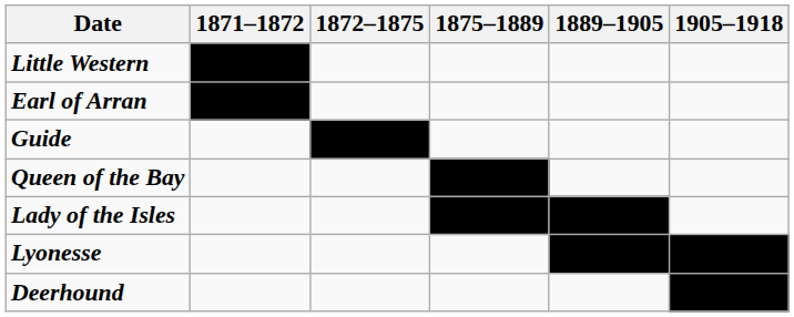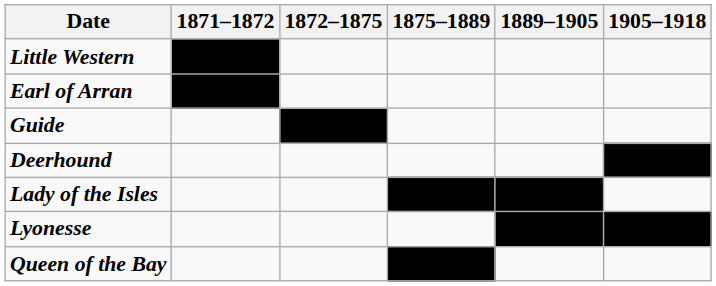 <table class="wikitable" style="margin: 1em auto 1em auto">
 <tr>
 <th>Date</th>
 <th>1871–1872</th>
 <th>1872–1875</th>
 <th>1875–1889</th>
 <th>1889–1905</th>
 <th>1905–1918</th>
 </tr>
 <tr>
 <td><strong><em>Little Western</em></strong></td>
 <td align=center bgcolor="black">—</td>
 <td> </td>
 <td> </td>
 <td> </td>
 <td> </td>
 </tr>
 <tr>
 <td><strong><em>Earl of Arran</em></strong></td>
 <td align=center bgcolor="black">—</td>
 <td> </td>
 <td> </td>
 <td> </td>
 <td> </td>
 </tr>
 <tr>
 <td><strong><em>Guide</em></strong></td>
 <td> </td>
 <td align=center bgcolor="black">—</td>
 <td> </td>
 <td> </td>
 <td> </td>
 </tr>
 <tr>
-<td><strong><em>Queen of the Bay</em></strong></td>
+<td><strong><em>Deerhound</em></strong></td>
+<td> </td>
+<td> </td>
 <td> </td>
 <td> </td>
 <td align=center bgcolor="black">—</td>
-<td> </td>
-<td> </td>
 </tr>
 <tr>
 <td><strong><em>Lady of the Isles</em></strong></td>
 <td> </td>
 <td> </td>
 <td align=center bgcolor="black">—</td>
 <td align=center bgcolor="black">—</td>
 <td> </td>
 </tr>
 <tr>
 <td><strong><em>Lyonesse</em></strong></td>
 <td> </td>
 <td> </td>
 <td> </td>
 <td align=center bgcolor="black">—</td>
 <td align=center bgcolor="black">—</td>
 </tr>
 <tr>
-<td><strong><em>Deerhound</em></strong></td>
-<td> </td>
-<td> </td>
+<td><strong><em>Queen of the Bay</em></strong></td>
 <td> </td>
 <td> </td>
 <td align=center bgcolor="black">—</td>
+<td> </td>
+<td> </td>
 </tr>
 </table>
